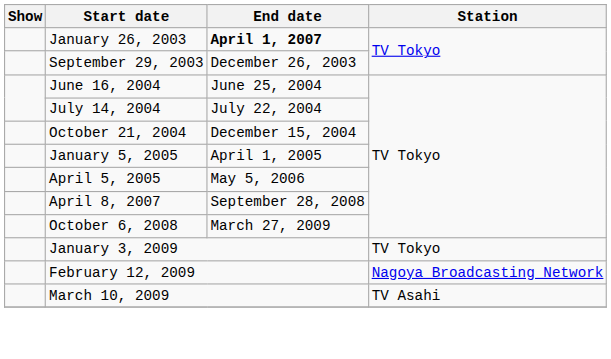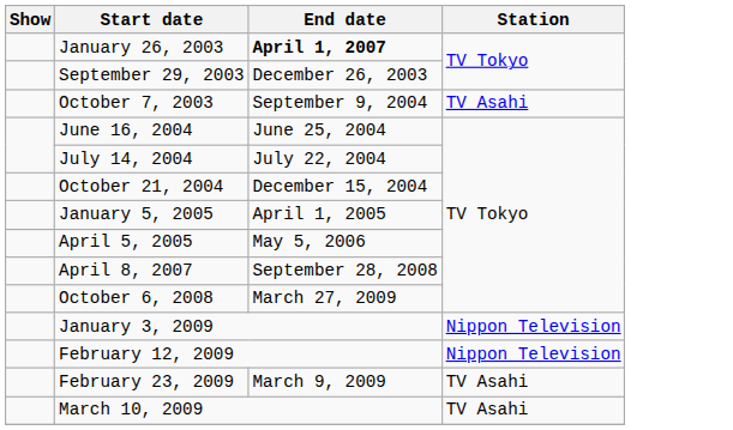 <table class="wikitable">
 <tr>
 <th>Show</th>
 <th>Start date</th>
 <th>End date</th>
 <th>Station</th>
 </tr>
 <tr>
 <td></td>
 <td>January 26, 2003</td>
 <td><strong>April 1, 2007</strong></td>
 <td rowspan="2"><a href='#'>TV Tokyo</a></td>
 </tr>
 <tr>
 <td></td>
 <td>September 29, 2003</td>
 <td>December 26, 2003</td>
+</tr>
+<tr>
+<td></td>
+<td>October 7, 2003</td>
+<td>September 9, 2004</td>
+<td><a href='#'>TV Asahi</a></td>
 </tr>
 <tr>
 <td rowspan="2"></td>
 <td>June 16, 2004</td>
 <td>June 25, 2004</td>
 <td rowspan="7">TV Tokyo</td>
 </tr>
 <tr>
 <td>July 14, 2004</td>
 <td>July 22, 2004</td>
 </tr>
 <tr>
 <td></td>
 <td>October 21, 2004</td>
 <td>December 15, 2004</td>
 </tr>
 <tr>
 <td></td>
 <td>January 5, 2005</td>
 <td>April 1, 2005</td>
 </tr>
 <tr>
 <td></td>
 <td>April 5, 2005</td>
 <td>May 5, 2006</td>
 </tr>
 <tr>
 <td></td>
 <td>April 8, 2007</td>
 <td>September 28, 2008</td>
 </tr>
 <tr>
 <td></td>
 <td>October 6, 2008</td>
 <td>March 27, 2009</td>
 </tr>
 <tr>
 <td></td>
 <td colspan="2">January 3, 2009</td>
-<td>TV Tokyo</td>
+<td><a href='#'>Nippon Television</a></td>
 </tr>
 <tr>
 <td></td>
 <td colspan="2">February 12, 2009</td>
-<td><a href='#'>Nagoya Broadcasting Network</a></td>
+<td><a href='#'>Nippon Television</a></td>
+</tr>
+<tr>
+<td></td>
+<td>February 23, 2009</td>
+<td>March 9, 2009</td>
+<td>TV Asahi</td>
 </tr>
 <tr>
 <td></td>
 <td colspan="2">March 10, 2009</td>
 <td>TV Asahi</td>
 </tr>
 <tr>
 </tr>
 </table>
